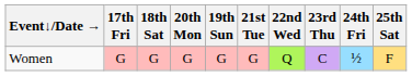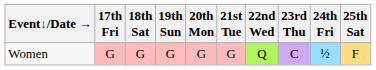 <table class="wikitable" style="margin:0.5em auto; font-size:90%; line-height:1.25em; text-align:center;">
 <tr>
 <th>Event↓/Date →</th>
 <th>17th<br>Fri</th>
 <th>18th<br>Sat</th>
+<th>19th<br>Sun</th>
 <th>20th<br>Mon</th>
-<th>19th<br>Sun</th>
 <th>21st<br>Tue</th>
 <th>22nd<br>Wed</th>
 <th>23rd<br>Thu</th>
 <th>24th<br>Fri</th>
 <th>25th<br>Sat</th>
 </tr>
 <tr>
 <td style="text-align:left;">Women</td>
 <td bgcolor="#FFBBBB">G</td>
 <td bgcolor="#FFBBBB">G</td>
 <td bgcolor="#FFBBBB">G</td>
 <td bgcolor="#FFBBBB">G</td>
 <td bgcolor="#FFBBBB">G</td>
 <td bgcolor="#AFF55B">Q</td>
 <td bgcolor="#D0A9F5">C</td>
 <td bgcolor="#97DEFF">½</td>
 <td bgcolor="#FFDF80">F</td>
 </tr>
 </table>
